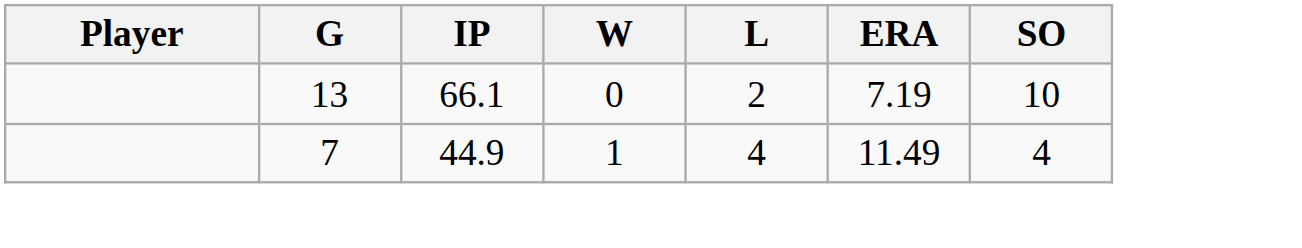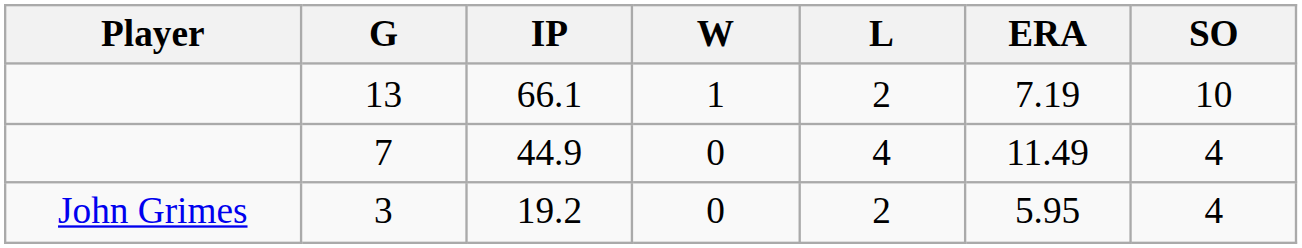 <table class="wikitable sortable">
 <tr>
 <th bgcolor="#DDDDFF" width="16%">Player</th>
 <th bgcolor="#DDDDFF" width="9%">G</th>
 <th bgcolor="#DDDDFF" width="9%">IP</th>
 <th bgcolor="#DDDDFF" width="9%">W</th>
 <th bgcolor="#DDDDFF" width="9%">L</th>
 <th bgcolor="#DDDDFF" width="9%">ERA</th>
 <th bgcolor="#DDDDFF" width="9%">SO</th>
 </tr>
 <tr align="center">
 <td></td>
 <td>13</td>
 <td>66.1</td>
-<td>0</td>
+<td>1</td>
 <td>2</td>
 <td>7.19</td>
 <td>10</td>
 </tr>
 <tr align="center">
 <td></td>
 <td>7</td>
 <td>44.9</td>
-<td>1</td>
+<td>0</td>
 <td>4</td>
 <td>11.49</td>
 <td>4</td>
 </tr>
+<tr align="center">
+<td><a href='#'>John Grimes</a></td>
+<td>3</td>
+<td>19.2</td>
+<td>0</td>
+<td>2</td>
+<td>5.95</td>
+<td>4</td>
+</tr>
 </table>
